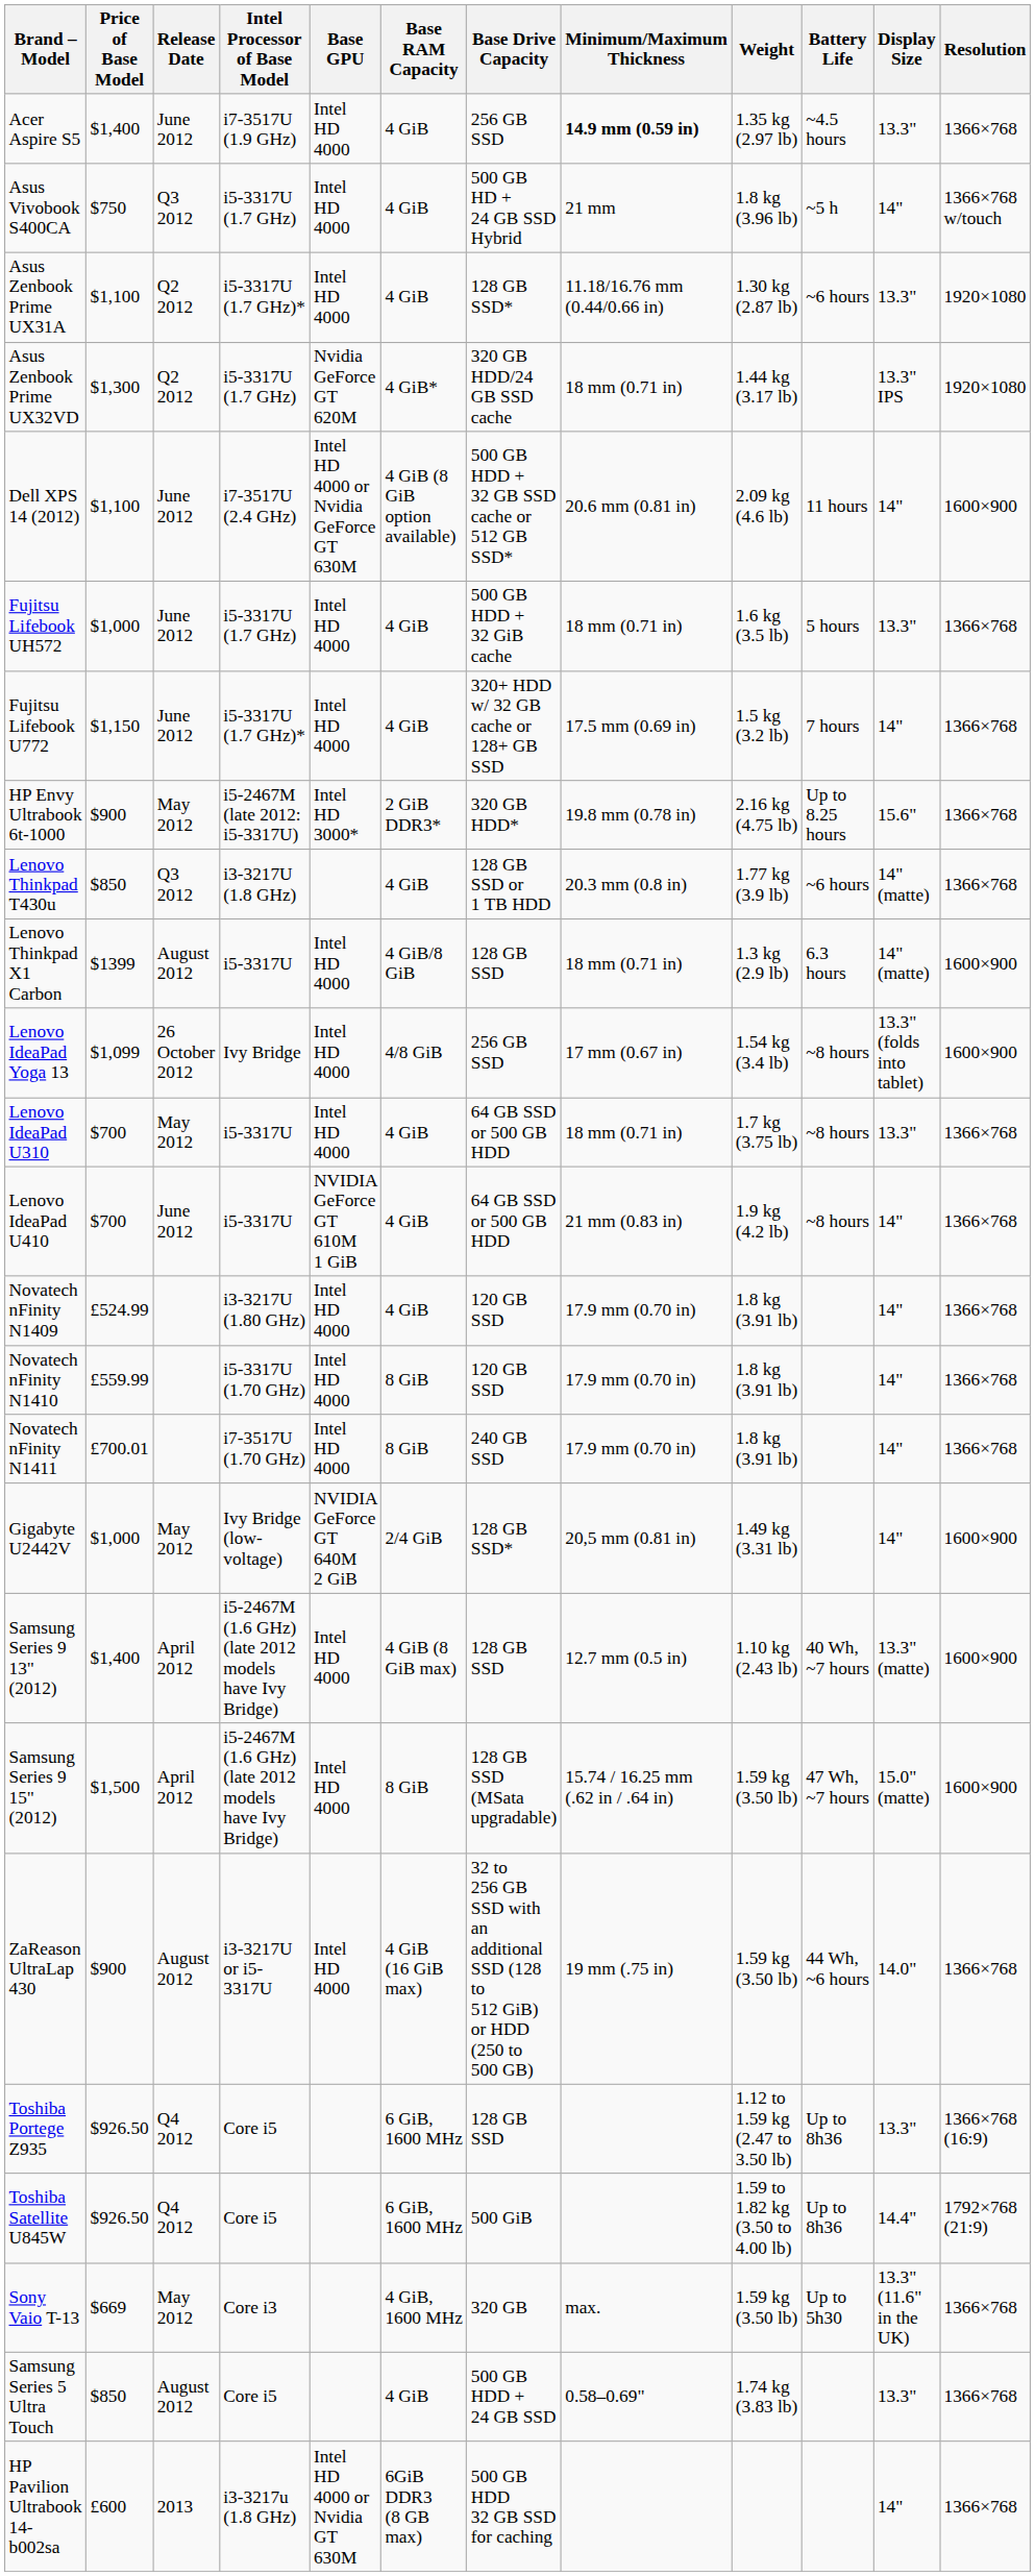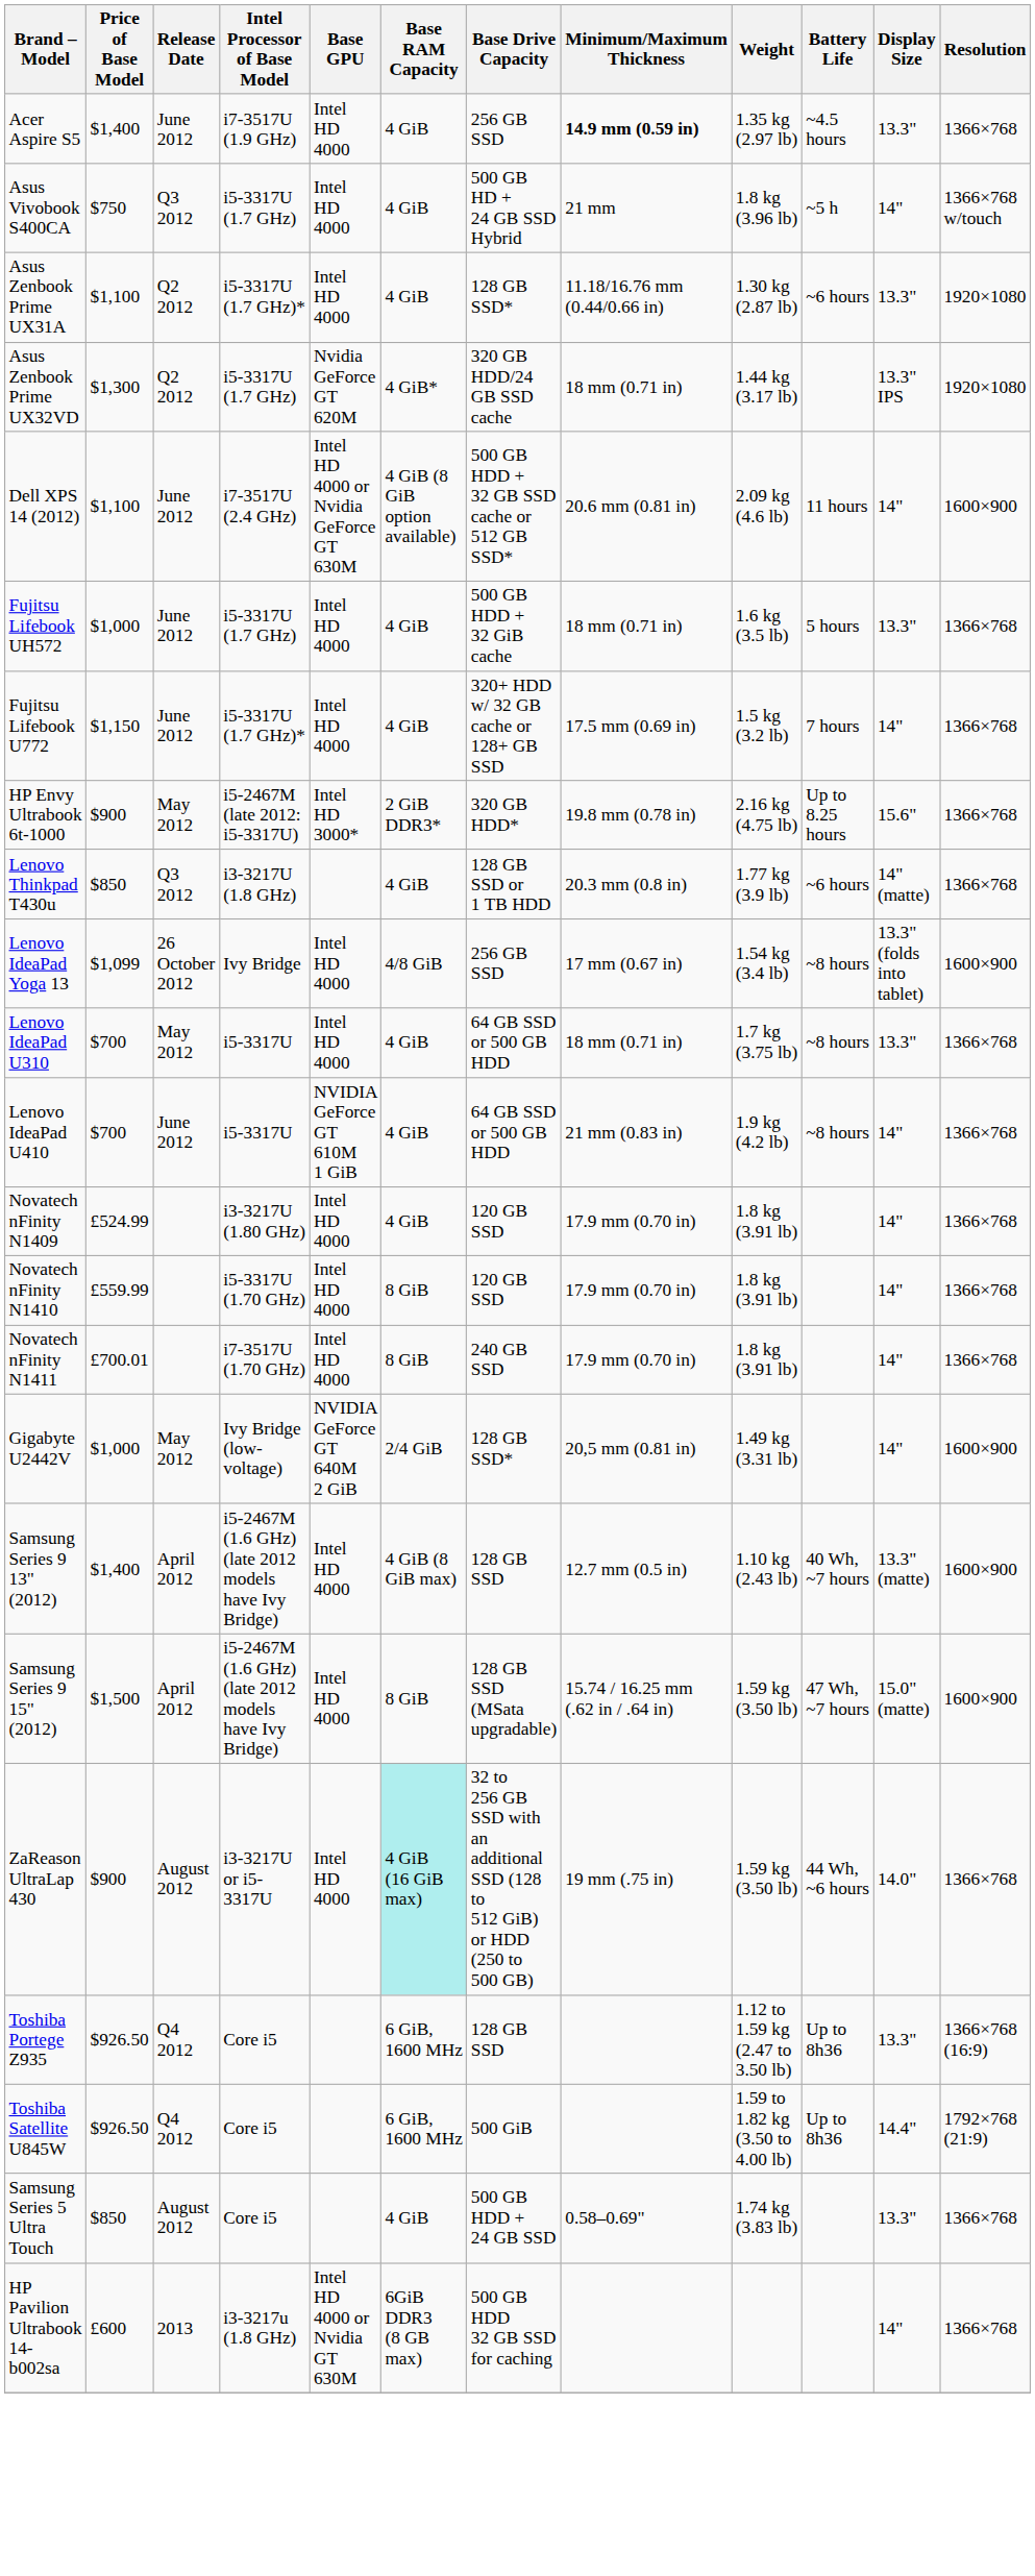 <table class="wikitable sortable">
 <tr>
 <th>Brand – Model</th>
 <th>Price of<br>Base Model</th>
 <th>Release Date</th>
 <th>Intel Processor<br>of Base Model</th>
 <th>Base GPU</th>
 <th>Base RAM<br>Capacity</th>
 <th>Base Drive<br>Capacity</th>
 <th>Minimum/Maximum<br>Thickness</th>
 <th>Weight</th>
 <th>Battery Life</th>
 <th>Display Size</th>
 <th>Resolution</th>
 </tr>
 <tr>
 <td>Acer Aspire S5</td>
 <td>$1,400</td>
 <td data-sort-value="2012-06">June 2012</td>
 <td>i7-3517U (1.9 GHz)</td>
 <td>Intel HD 4000</td>
 <td>4 GiB</td>
 <td>256 GB SSD</td>
 <td><strong>14.9 mm (0.59 in)</strong></td>
 <td>1.35 kg (2.97 lb)</td>
 <td>~4.5 hours</td>
 <td>13.3"</td>
 <td>1366×768</td>
 </tr>
 <tr>
 <td>Asus Vivobook S400CA</td>
 <td>$750</td>
 <td data-sort-value="2012-07">Q3 2012</td>
 <td>i5-3317U (1.7 GHz)</td>
 <td>Intel HD 4000</td>
 <td>4 GiB</td>
 <td>500 GB HD + 24 GB SSD Hybrid</td>
 <td>21 mm</td>
 <td>1.8 kg (3.96 lb)</td>
 <td>~5 h</td>
 <td>14"</td>
 <td>1366×768 w/touch</td>
 </tr>
 <tr>
 <td>Asus Zenbook Prime UX31A</td>
 <td>$1,100</td>
 <td data-sort-value="2012-04">Q2 2012</td>
 <td>i5-3317U (1.7 GHz)*</td>
 <td>Intel HD 4000</td>
 <td>4 GiB</td>
 <td>128 GB SSD*</td>
 <td>11.18/16.76 mm (0.44/0.66 in)</td>
 <td>1.30 kg (2.87 lb)</td>
 <td>~6 hours</td>
 <td>13.3"</td>
 <td>1920×1080</td>
 </tr>
 <tr>
 <td>Asus Zenbook Prime UX32VD</td>
 <td>$1,300</td>
 <td data-sort-value="2012-04">Q2 2012</td>
 <td>i5-3317U (1.7 GHz)</td>
 <td>Nvidia GeForce GT 620M</td>
 <td>4 GiB*</td>
 <td>320 GB HDD/24 GB SSD cache</td>
 <td>18 mm (0.71 in)</td>
 <td>1.44 kg (3.17 lb)</td>
 <td></td>
 <td>13.3" IPS</td>
 <td>1920×1080</td>
 </tr>
 <tr>
 <td>Dell XPS 14 (2012)</td>
 <td>$1,100</td>
 <td data-sort-value="2012-06">June 2012</td>
 <td>i7-3517U (2.4 GHz)</td>
 <td>Intel HD 4000 or Nvidia GeForce GT 630M</td>
 <td>4 GiB (8 GiB option available)</td>
 <td>500 GB HDD + 32 GB SSD cache or 512 GB SSD*</td>
 <td>20.6 mm (0.81 in)</td>
 <td>2.09 kg (4.6 lb)</td>
 <td>11 hours</td>
 <td>14"</td>
 <td>1600×900</td>
 </tr>
 <tr>
 <td><a href='#'>Fujitsu Lifebook</a> UH572</td>
 <td>$1,000</td>
 <td data-sort-value="2012-06">June 2012</td>
 <td>i5-3317U (1.7 GHz)</td>
 <td>Intel HD 4000</td>
 <td>4 GiB</td>
 <td>500 GB HDD + 32 GiB cache</td>
 <td>18 mm (0.71 in)</td>
 <td>1.6 kg (3.5 lb)</td>
 <td>5 hours</td>
 <td>13.3"</td>
 <td>1366×768</td>
 </tr>
 <tr>
 <td>Fujitsu Lifebook U772</td>
 <td>$1,150</td>
 <td data-sort-value="2012-06">June 2012</td>
 <td>i5-3317U (1.7 GHz)*</td>
 <td>Intel HD 4000</td>
 <td>4 GiB</td>
 <td>320+ HDD w/ 32 GB cache or 128+ GB SSD</td>
 <td>17.5 mm (0.69 in)</td>
 <td>1.5 kg (3.2 lb)</td>
 <td>7 hours</td>
 <td>14"</td>
 <td>1366×768</td>
 </tr>
 <tr>
 <td>HP Envy Ultrabook 6t-1000</td>
 <td>$900</td>
 <td data-sort-value="2012-05">May 2012</td>
 <td>i5-2467M (late 2012: i5-3317U)</td>
 <td>Intel HD 3000*</td>
 <td>2 GiB DDR3*</td>
 <td>320 GB HDD*</td>
 <td>19.8 mm (0.78 in)</td>
 <td>2.16 kg (4.75 lb)</td>
 <td>Up to 8.25 hours</td>
 <td>15.6"</td>
 <td>1366×768</td>
 </tr>
 <tr>
 <td><a href='#'>Lenovo Thinkpad</a> T430u</td>
 <td>$850</td>
 <td data-sort-value="2012-07">Q3 2012</td>
 <td>i3-3217U (1.8 GHz)</td>
 <td></td>
 <td>4 GiB</td>
 <td>128 GB SSD or 1 TB HDD</td>
 <td>20.3 mm (0.8 in)</td>
 <td>1.77 kg (3.9 lb)</td>
 <td>~6 hours</td>
 <td>14" (matte)</td>
 <td>1366×768</td>
 </tr>
 <tr>
-<td>Lenovo Thinkpad X1 Carbon</td>
-<td>$1399</td>
-<td data-sort-value="2012-08">August 2012</td>
-<td>i5-3317U</td>
-<td>Intel HD 4000</td>
-<td>4 GiB/8 GiB</td>
-<td>128 GB SSD</td>
-<td>18 mm (0.71 in)</td>
-<td>1.3 kg (2.9 lb)</td>
-<td>6.3 hours</td>
-<td>14" (matte)</td>
-<td>1600×900</td>
-</tr>
-<tr>
 <td><a href='#'>Lenovo IdeaPad Yoga</a> 13</td>
 <td>$1,099</td>
 <td data-sort-value="2012-10">26 October 2012</td>
 <td>Ivy Bridge</td>
 <td>Intel HD 4000</td>
 <td>4/8 GiB</td>
 <td>256 GB SSD</td>
 <td>17 mm (0.67 in)</td>
 <td>1.54 kg (3.4 lb)</td>
 <td>~8 hours</td>
 <td>13.3" (folds into tablet)</td>
 <td>1600×900</td>
 </tr>
 <tr>
 <td><a href='#'>Lenovo IdeaPad U310</a></td>
 <td>$700</td>
 <td data-sort-value="2012-05">May 2012</td>
 <td>i5-3317U</td>
 <td>Intel HD 4000</td>
 <td>4 GiB</td>
 <td>64 GB SSD or 500 GB HDD</td>
 <td>18 mm (0.71 in)</td>
 <td>1.7 kg (3.75 lb)</td>
 <td>~8 hours</td>
 <td>13.3"</td>
 <td>1366×768</td>
 </tr>
 <tr>
 <td>Lenovo IdeaPad U410</td>
 <td>$700</td>
 <td data-sort-value="2012-06">June 2012</td>
 <td>i5-3317U</td>
 <td>NVIDIA GeForce GT 610M 1 GiB</td>
 <td>4 GiB</td>
 <td>64 GB SSD or 500 GB HDD</td>
 <td>21 mm (0.83 in)</td>
 <td>1.9 kg (4.2 lb)</td>
 <td>~8 hours</td>
 <td>14"</td>
 <td>1366×768</td>
 </tr>
 <tr>
 <td>Novatech nFinity N1409</td>
 <td>£524.99</td>
 <td></td>
 <td>i3-3217U (1.80 GHz)</td>
 <td>Intel HD 4000</td>
 <td>4 GiB</td>
 <td>120 GB SSD</td>
 <td>17.9 mm (0.70 in)</td>
 <td>1.8 kg (3.91 lb)</td>
 <td></td>
 <td>14"</td>
 <td>1366×768</td>
 </tr>
 <tr>
 <td>Novatech nFinity N1410</td>
 <td>£559.99</td>
 <td></td>
 <td>i5-3317U (1.70 GHz)</td>
 <td>Intel HD 4000</td>
 <td>8 GiB</td>
 <td>120 GB SSD</td>
 <td>17.9 mm (0.70 in)</td>
 <td>1.8 kg (3.91 lb)</td>
 <td></td>
 <td>14"</td>
 <td>1366×768</td>
 </tr>
 <tr>
 <td>Novatech nFinity N1411</td>
 <td>£700.01</td>
 <td></td>
 <td>i7-3517U (1.70 GHz)</td>
 <td>Intel HD 4000</td>
 <td>8 GiB</td>
 <td>240 GB SSD</td>
 <td>17.9 mm (0.70 in)</td>
 <td>1.8 kg (3.91 lb)</td>
 <td></td>
 <td>14"</td>
 <td>1366×768</td>
 </tr>
 <tr>
 <td>Gigabyte U2442V</td>
 <td>$1,000</td>
 <td data-sort-value="2012-05">May 2012</td>
 <td>Ivy Bridge (low-voltage)</td>
 <td>NVIDIA GeForce GT 640M 2 GiB</td>
 <td>2/4 GiB</td>
 <td>128 GB SSD*</td>
 <td>20,5 mm (0.81 in)</td>
 <td>1.49 kg (3.31 lb)</td>
 <td></td>
 <td>14"</td>
 <td>1600×900</td>
 </tr>
 <tr>
 <td>Samsung Series 9 13" (2012)</td>
 <td>$1,400</td>
 <td data-sort-value="2012-04">April 2012</td>
 <td>i5-2467M (1.6 GHz) (late 2012 models have Ivy Bridge)</td>
 <td>Intel HD 4000</td>
 <td>4 GiB (8 GiB max)</td>
 <td>128 GB SSD</td>
 <td>12.7 mm (0.5 in)</td>
 <td>1.10 kg (2.43 lb)</td>
 <td>40 Wh, ~7 hours</td>
 <td>13.3" (matte)</td>
 <td>1600×900</td>
 </tr>
 <tr>
 <td>Samsung Series 9 15" (2012)</td>
 <td>$1,500</td>
 <td data-sort-value="2012-04">April 2012</td>
 <td>i5-2467M (1.6 GHz) (late 2012 models have Ivy Bridge)</td>
 <td>Intel HD 4000</td>
 <td>8 GiB</td>
 <td>128 GB SSD (MSata upgradable)</td>
 <td>15.74 / 16.25 mm<br>(.62 in / .64 in)</td>
 <td>1.59 kg (3.50 lb)</td>
 <td>47 Wh, ~7 hours</td>
 <td>15.0" (matte)</td>
 <td>1600×900</td>
 </tr>
 <tr>
 <td>ZaReason UltraLap 430</td>
 <td>$900</td>
 <td data-sort-value="2012-08">August 2012</td>
 <td>i3-3217U or i5-3317U</td>
 <td>Intel HD 4000</td>
-<td>4 GiB (16 GiB max)</td>
+<td style="background: paleturquoise;">4 GiB (16 GiB max)</td>
 <td>32 to 256 GB SSD with an additional SSD (128 to 512 GiB) or HDD (250 to 500 GB)</td>
 <td>19 mm (.75 in)</td>
 <td>1.59 kg (3.50 lb)</td>
 <td>44 Wh, ~6 hours</td>
 <td>14.0"</td>
 <td>1366×768</td>
 </tr>
 <tr>
 <td><a href='#'>Toshiba Portege</a> Z935</td>
 <td>$926.50</td>
 <td data-sort-value="2012-11">Q4 2012</td>
 <td>Core i5</td>
 <td></td>
 <td>6 GiB, 1600 MHz</td>
 <td>128 GB SSD</td>
 <td></td>
 <td>1.12 to 1.59 kg (2.47 to 3.50 lb)</td>
 <td>Up to 8h36</td>
 <td>13.3"</td>
 <td>1366×768 (16:9)</td>
 </tr>
 <tr>
 <td><a href='#'>Toshiba Satellite</a> U845W</td>
 <td>$926.50</td>
 <td data-sort-value="2012-11">Q4 2012</td>
 <td>Core i5</td>
 <td></td>
 <td>6 GiB, 1600 MHz</td>
 <td>500 GiB</td>
 <td></td>
 <td>1.59 to 1.82 kg (3.50 to 4.00 lb)</td>
 <td>Up to 8h36</td>
 <td>14.4"</td>
 <td>1792×768 (21:9)</td>
 </tr>
 <tr>
-<td><a href='#'>Sony Vaio</a> T-13</td>
-<td>$669</td>
-<td data-sort-value="2012-05">May 2012</td>
-<td>Core i3</td>
-<td></td>
-<td>4 GiB, 1600 MHz</td>
-<td>320 GB</td>
-<td> max.</td>
-<td>1.59 kg (3.50 lb)</td>
-<td>Up to 5h30</td>
-<td>13.3" (11.6" in the UK)</td>
-<td>1366×768</td>
-</tr>
-<tr>
 <td>Samsung Series 5 Ultra Touch</td>
 <td>$850</td>
 <td data-sort-value="2012-08">August 2012</td>
 <td>Core i5</td>
 <td></td>
 <td>4 GiB</td>
 <td>500 GB HDD + 24 GB SSD</td>
 <td>0.58–0.69"</td>
 <td>1.74 kg (3.83 lb)</td>
 <td></td>
 <td>13.3"</td>
 <td>1366×768</td>
 </tr>
 <tr>
 <td>HP Pavilion Ultrabook 14-b002sa</td>
 <td>£600</td>
 <td>2013</td>
 <td>i3-3217u<br>(1.8 GHz)</td>
 <td>Intel HD 4000 or Nvidia GT 630M</td>
 <td>6GiB DDR3<br>(8 GB max)</td>
 <td>500 GB HDD<br>32 GB SSD for caching</td>
 <td></td>
 <td></td>
 <td></td>
 <td>14"</td>
 <td>1366×768</td>
 </tr>
 <tr>
 </tr>
 </table>
